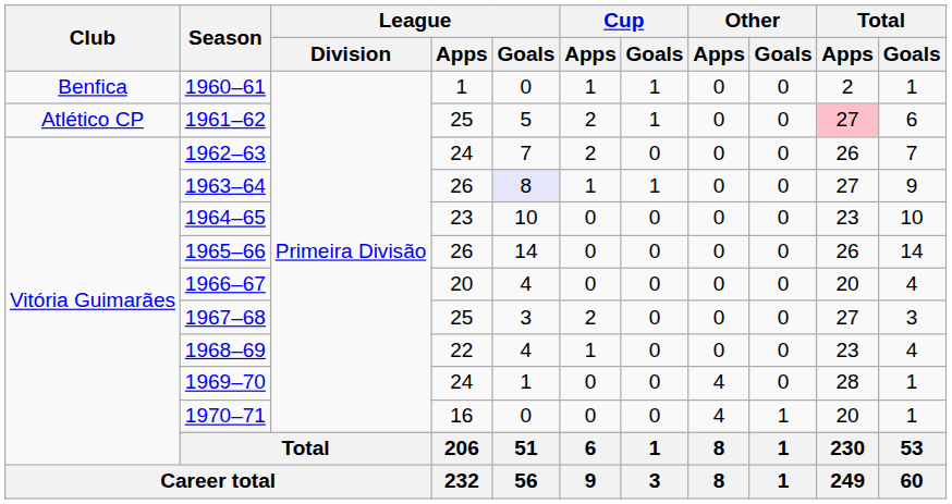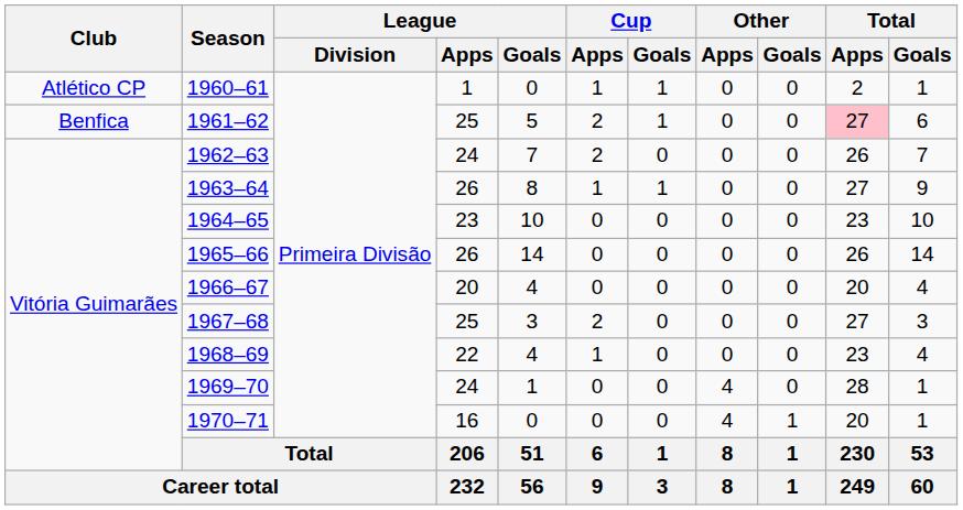 <table class="wikitable" style="text-align: center">
 <tr>
 <th rowspan="2">Club</th>
 <th rowspan="2">Season</th>
 <th colspan="3">League</th>
 <th colspan="2"><a href='#'>Cup</a></th>
 <th colspan="2">Other</th>
 <th colspan="2">Total</th>
 </tr>
 <tr>
 <th>Division</th>
 <th>Apps</th>
 <th>Goals</th>
 <th>Apps</th>
 <th>Goals</th>
 <th>Apps</th>
 <th>Goals</th>
 <th>Apps</th>
 <th>Goals</th>
 </tr>
 <tr>
-<td><a href='#'>Benfica</a></td>
+<td><a href='#'>Atlético CP</a></td>
 <td><a href='#'>1960–61</a></td>
 <td rowspan="11"><a href='#'>Primeira Divisão</a></td>
 <td>1</td>
 <td>0</td>
 <td>1</td>
 <td>1</td>
 <td>0</td>
 <td>0</td>
 <td>2</td>
 <td>1</td>
 </tr>
 <tr>
-<td><a href='#'>Atlético CP</a></td>
+<td><a href='#'>Benfica</a></td>
 <td><a href='#'>1961–62</a></td>
 <td>25</td>
 <td>5</td>
 <td>2</td>
 <td>1</td>
 <td>0</td>
 <td>0</td>
 <td style="background: pink;">27</td>
 <td>6</td>
 </tr>
 <tr>
 <td rowspan="10"><a href='#'>Vitória Guimarães</a></td>
 <td><a href='#'>1962–63</a></td>
 <td>24</td>
 <td>7</td>
 <td>2</td>
 <td>0</td>
 <td>0</td>
 <td>0</td>
 <td>26</td>
 <td>7</td>
 </tr>
 <tr>
 <td><a href='#'>1963–64</a></td>
 <td>26</td>
-<td style="background: lavender;">8</td>
+<td>8</td>
 <td>1</td>
 <td>1</td>
 <td>0</td>
 <td>0</td>
 <td>27</td>
 <td>9</td>
 </tr>
 <tr>
 <td><a href='#'>1964–65</a></td>
 <td>23</td>
 <td>10</td>
 <td>0</td>
 <td>0</td>
 <td>0</td>
 <td>0</td>
 <td>23</td>
 <td>10</td>
 </tr>
 <tr>
 <td><a href='#'>1965–66</a></td>
 <td>26</td>
 <td>14</td>
 <td>0</td>
 <td>0</td>
 <td>0</td>
 <td>0</td>
 <td>26</td>
 <td>14</td>
 </tr>
 <tr>
 <td><a href='#'>1966–67</a></td>
 <td>20</td>
 <td>4</td>
 <td>0</td>
 <td>0</td>
 <td>0</td>
 <td>0</td>
 <td>20</td>
 <td>4</td>
 </tr>
 <tr>
 <td><a href='#'>1967–68</a></td>
 <td>25</td>
 <td>3</td>
 <td>2</td>
 <td>0</td>
 <td>0</td>
 <td>0</td>
 <td>27</td>
 <td>3</td>
 </tr>
 <tr>
 <td><a href='#'>1968–69</a></td>
 <td>22</td>
 <td>4</td>
 <td>1</td>
 <td>0</td>
 <td>0</td>
 <td>0</td>
 <td>23</td>
 <td>4</td>
 </tr>
 <tr>
 <td><a href='#'>1969–70</a></td>
 <td>24</td>
 <td>1</td>
 <td>0</td>
 <td>0</td>
 <td>4</td>
 <td>0</td>
 <td>28</td>
 <td>1</td>
 </tr>
 <tr>
 <td><a href='#'>1970–71</a></td>
 <td>16</td>
 <td>0</td>
 <td>0</td>
 <td>0</td>
 <td>4</td>
 <td>1</td>
 <td>20</td>
 <td>1</td>
 </tr>
 <tr>
 <th colspan="2"><strong>Total</strong></th>
 <th>206</th>
 <th>51</th>
 <th>6</th>
 <th>1</th>
 <th>8</th>
 <th>1</th>
 <th>230</th>
 <th>53</th>
 </tr>
 <tr>
 <th colspan="3"><strong>Career total</strong></th>
 <th>232</th>
 <th>56</th>
 <th>9</th>
 <th>3</th>
 <th>8</th>
 <th>1</th>
 <th>249</th>
 <th>60</th>
 </tr>
 </table>
